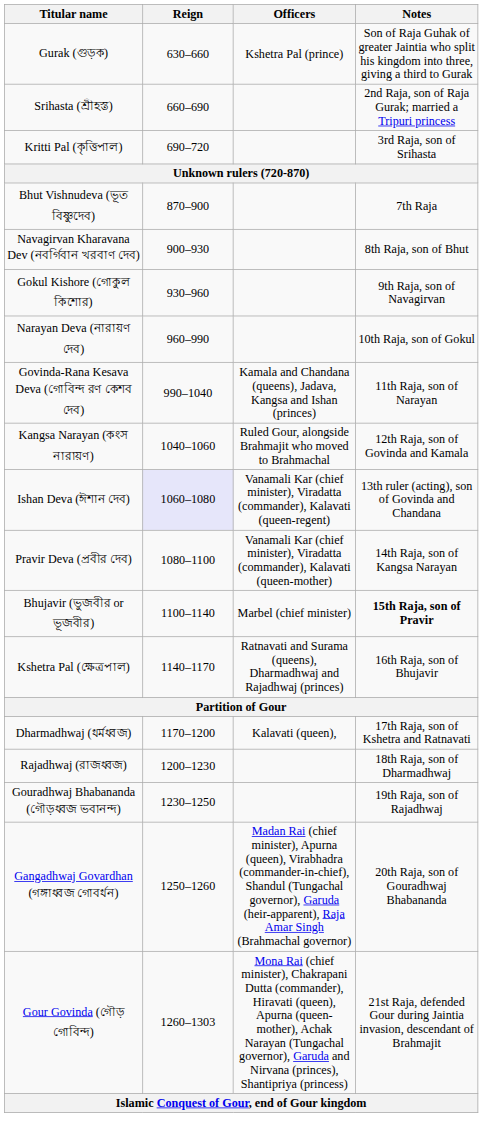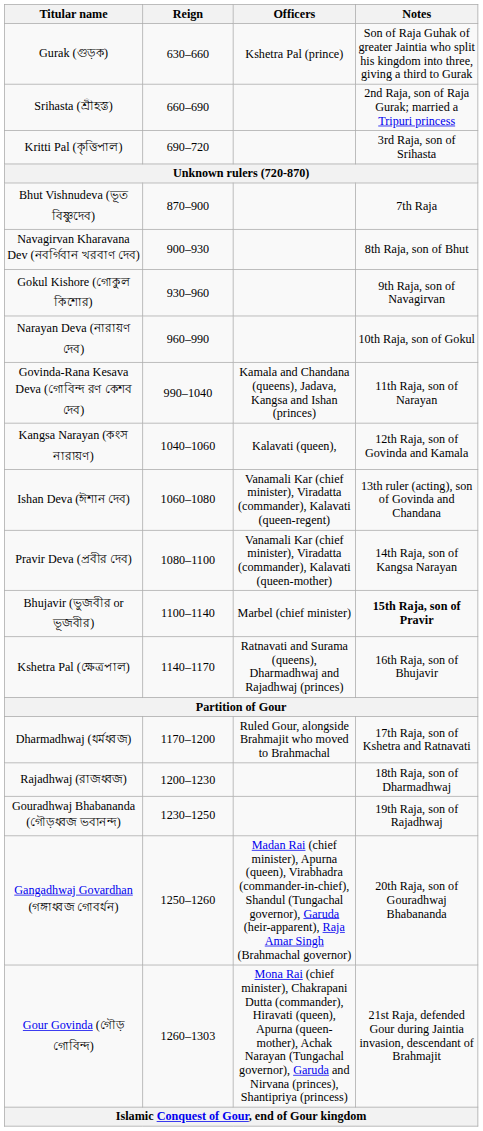 <table class="wikitable" style="width:100%; text-align:center;">
 <tr>
 <th style="width:12%;">Titular name</th>
 <th style="width:9%;">Reign</th>
 <th style="width:9%;">Officers</th>
 <th style="width:9%;">Notes</th>
 </tr>
 <tr>
 <td>Gurak (গুড়ক)</td>
 <td>630–660</td>
 <td>Kshetra Pal (prince)</td>
 <td>Son of Raja Guhak of greater Jaintia who split his kingdom into three, giving a third to Gurak</td>
 </tr>
 <tr>
 <td>Srihasta (শ্রীহস্ত)</td>
 <td>660–690</td>
 <td></td>
 <td>2nd Raja, son of Raja Gurak; married a <a href='#'>Tripuri princess</a></td>
 </tr>
 <tr>
 <td>Kritti Pal (কৃত্তিপাল)</td>
 <td>690–720</td>
 <td></td>
 <td>3rd Raja, son of Srihasta</td>
 </tr>
 <tr>
 <th scope="row" colspan="4">Unknown rulers (720-870)</th>
 </tr>
 <tr>
 <td>Bhut Vishnudeva (ভূত বিষ্ণুদেব)</td>
 <td>870–900</td>
 <td></td>
 <td>7th Raja</td>
 </tr>
 <tr>
 <td>Navagirvan Kharavana Dev (নবর্গিবান খরবাণ দেব)</td>
 <td>900–930</td>
 <td></td>
 <td>8th Raja, son of Bhut</td>
 </tr>
 <tr>
 <td>Gokul Kishore (গোকুল কিশোর)</td>
 <td>930–960</td>
 <td></td>
 <td>9th Raja, son of Navagirvan</td>
 </tr>
 <tr>
 <td>Narayan Deva (নারায়ণ দেব)</td>
 <td>960–990</td>
 <td></td>
 <td>10th Raja, son of Gokul</td>
 </tr>
 <tr>
 <td>Govinda-Rana Kesava Deva (গোবিন্দ রণ কেশব দেব)</td>
 <td>990–1040</td>
 <td>Kamala and Chandana (queens), Jadava, Kangsa and Ishan (princes)</td>
 <td>11th Raja, son of Narayan</td>
 </tr>
 <tr>
 <td>Kangsa Narayan (কংস নারায়ণ)</td>
 <td>1040–1060</td>
-<td>Ruled Gour, alongside Brahmajit who moved to Brahmachal</td>
+<td>Kalavati (queen),</td>
 <td>12th Raja, son of Govinda and Kamala</td>
 </tr>
 <tr>
 <td>Ishan Deva (ঈশান দেব)</td>
-<td style="background: lavender;">1060–1080</td>
+<td>1060–1080</td>
 <td>Vanamali Kar (chief minister), Viradatta (commander), Kalavati (queen-regent)</td>
 <td>13th ruler (acting), son of Govinda and Chandana</td>
 </tr>
 <tr>
 <td>Pravir Deva (প্রবীর দেব)</td>
 <td>1080–1100</td>
 <td>Vanamali Kar (chief minister), Viradatta (commander), Kalavati (queen-mother)</td>
 <td>14th Raja, son of Kangsa Narayan</td>
 </tr>
 <tr>
 <td>Bhujavir (ভুজবীর or ভূজবীর)</td>
 <td>1100–1140</td>
 <td>Marbel (chief minister)</td>
 <td><strong>15th Raja, son of Pravir</strong></td>
 </tr>
 <tr>
 <td>Kshetra Pal (ক্ষেত্রপাল)</td>
 <td>1140–1170</td>
 <td>Ratnavati and Surama (queens), Dharmadhwaj and Rajadhwaj (princes)</td>
 <td>16th Raja, son of Bhujavir</td>
 </tr>
 <tr>
 <th scope="row" colspan="4">Partition of Gour</th>
 </tr>
 <tr>
 <td>Dharmadhwaj (ধর্মধ্বজ)</td>
 <td>1170–1200</td>
-<td>Kalavati (queen),</td>
+<td>Ruled Gour, alongside Brahmajit who moved to Brahmachal</td>
 <td>17th Raja, son of Kshetra and Ratnavati</td>
 </tr>
 <tr>
 <td>Rajadhwaj (রাজধ্বজ)</td>
 <td>1200–1230</td>
 <td></td>
 <td>18th Raja, son of Dharmadhwaj</td>
 </tr>
 <tr>
 <td>Gouradhwaj Bhabananda (গৌড়ধ্বজ ভবানন্দ)</td>
 <td>1230–1250</td>
 <td></td>
 <td>19th Raja, son of Rajadhwaj</td>
 </tr>
 <tr>
 <td><a href='#'>Gangadhwaj Govardhan</a> (গঙ্গাধ্বজ গোবর্ধন)</td>
 <td>1250–1260</td>
 <td><a href='#'>Madan Rai</a> (chief minister), Apurna (queen), Virabhadra (commander-in-chief), Shandul (Tungachal governor), <a href='#'>Garuda</a> (heir-apparent), <a href='#'>Raja Amar Singh</a> (Brahmachal governor)</td>
 <td>20th Raja, son of Gouradhwaj Bhabananda</td>
 </tr>
 <tr>
 <td><a href='#'>Gour Govinda</a> (গৌড় গোবিন্দ)</td>
 <td>1260–1303</td>
 <td><a href='#'>Mona Rai</a> (chief minister), Chakrapani Dutta (commander), Hiravati (queen), Apurna (queen-mother), Achak Narayan (Tungachal governor), <a href='#'>Garuda</a> and Nirvana (princes), Shantipriya (princess)</td>
 <td>21st Raja, defended Gour during Jaintia invasion, descendant of Brahmajit</td>
 </tr>
 <tr>
 <th scope="row" colspan="4">Islamic <a href='#'>Conquest of Gour</a>, end of Gour kingdom</th>
 </tr>
 </table>
